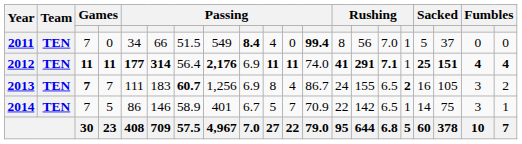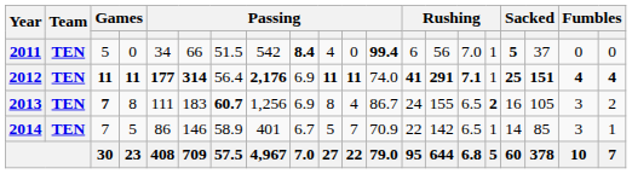 <table class="wikitable" style="text-align:center;">
 <tr>
 <th rowspan="2">Year</th>
 <th rowspan="2">Team</th>
 <th colspan="2">Games</th>
 <th colspan="8">Passing</th>
 <th colspan="4">Rushing</th>
 <th colspan="2">Sacked</th>
 <th colspan="2">Fumbles</th>
 </tr>
 <tr>
 <th></th>
 <th></th>
 <th></th>
 <th></th>
 <th></th>
 <th></th>
 <th></th>
 <th></th>
 <th></th>
 <th></th>
 <th></th>
 <th></th>
 <th></th>
 <th></th>
 <th></th>
 <th></th>
 <th></th>
 <th></th>
 </tr>
 <tr>
 <th><a href='#'>2011</a></th>
 <th><a href='#'>TEN</a></th>
-<td>7</td>
+<td>5</td>
 <td>0</td>
 <td>34</td>
 <td>66</td>
 <td>51.5</td>
-<td>549</td>
+<td>542</td>
 <td><strong>8.4</strong></td>
 <td>4</td>
 <td>0</td>
 <td><strong>99.4</strong></td>
-<td>8</td>
+<td>6</td>
 <td>56</td>
 <td>7.0</td>
 <td>1</td>
-<td>5</td>
+<td><strong>5</strong></td>
 <td>37</td>
 <td>0</td>
 <td>0</td>
 </tr>
 <tr>
 <th><a href='#'>2012</a></th>
 <th><a href='#'>TEN</a></th>
 <td><strong>11</strong></td>
 <td><strong>11</strong></td>
 <td><strong>177</strong></td>
 <td><strong>314</strong></td>
 <td>56.4</td>
 <td><strong>2,176</strong></td>
 <td>6.9</td>
 <td><strong>11</strong></td>
 <td><strong>11</strong></td>
 <td>74.0</td>
 <td><strong>41</strong></td>
 <td><strong>291</strong></td>
 <td><strong>7.1</strong></td>
 <td>1</td>
 <td><strong>25</strong></td>
 <td><strong>151</strong></td>
 <td><strong>4</strong></td>
 <td><strong>4</strong></td>
 </tr>
 <tr>
 <th><a href='#'>2013</a></th>
 <th><a href='#'>TEN</a></th>
 <td><strong>7</strong></td>
-<td>7</td>
+<td>8</td>
 <td>111</td>
 <td>183</td>
 <td><strong>60.7</strong></td>
 <td>1,256</td>
 <td>6.9</td>
 <td>8</td>
 <td>4</td>
 <td>86.7</td>
 <td>24</td>
 <td>155</td>
 <td>6.5</td>
 <td><strong>2</strong></td>
 <td>16</td>
 <td>105</td>
 <td>3</td>
 <td>2</td>
 </tr>
 <tr>
 <th><a href='#'>2014</a></th>
 <th><a href='#'>TEN</a></th>
 <td>7</td>
 <td>5</td>
 <td>86</td>
 <td>146</td>
 <td>58.9</td>
 <td>401</td>
 <td>6.7</td>
 <td>5</td>
 <td>7</td>
 <td>70.9</td>
 <td>22</td>
 <td>142</td>
 <td>6.5</td>
 <td>1</td>
 <td>14</td>
-<td>75</td>
+<td>85</td>
 <td>3</td>
 <td>1</td>
 </tr>
 <tr>
 <th colspan="2"></th>
 <th>30</th>
 <th>23</th>
 <th>408</th>
 <th>709</th>
 <th>57.5</th>
 <th>4,967</th>
 <th>7.0</th>
 <th>27</th>
 <th>22</th>
 <th>79.0</th>
 <th>95</th>
 <th>644</th>
 <th>6.8</th>
 <th>5</th>
 <th>60</th>
 <th>378</th>
 <th>10</th>
 <th>7</th>
 </tr>
 </table>
